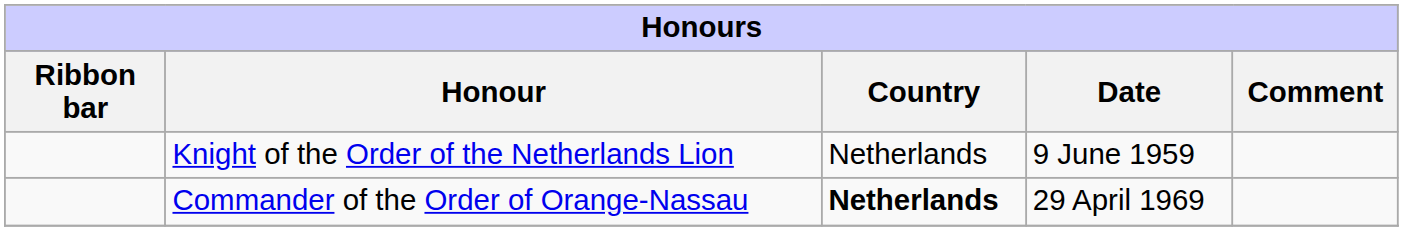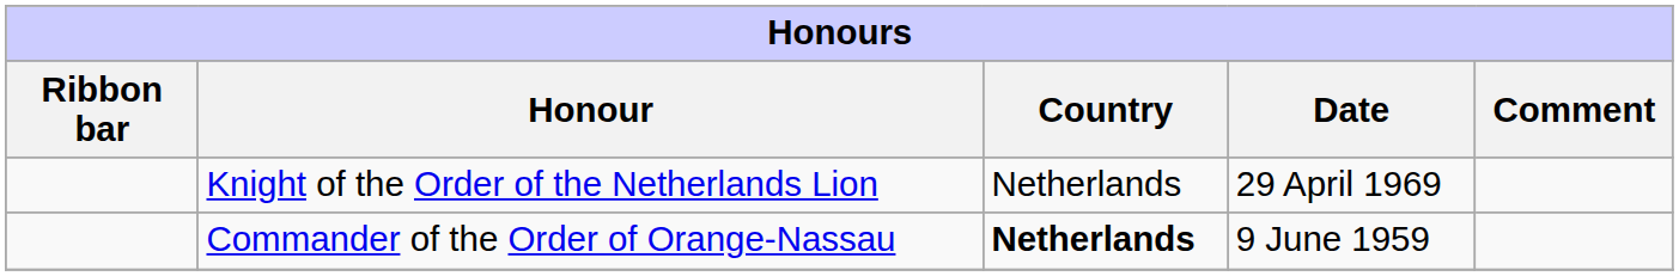 <table class="wikitable" style="width:60%;">
 <tr style="background:#ccf; text-align:center;">
 <td colspan=5><strong>Honours</strong></td>
 </tr>
 <tr>
 <th style="width:80px;">Ribbon bar</th>
 <th>Honour</th>
 <th>Country</th>
 <th>Date</th>
 <th>Comment</th>
 </tr>
 <tr>
 <td></td>
 <td><a href='#'>Knight</a> of the <a href='#'>Order of the Netherlands Lion</a></td>
 <td>Netherlands</td>
-<td>9 June 1959</td>
+<td>29 April 1969</td>
 <td></td>
 </tr>
 <tr>
 <td></td>
 <td><a href='#'>Commander</a> of the <a href='#'>Order of Orange-Nassau</a></td>
 <td><strong>Netherlands</strong></td>
-<td>29 April 1969</td>
+<td>9 June 1959</td>
 <td></td>
 </tr>
 <tr>
 </tr>
 </table>
